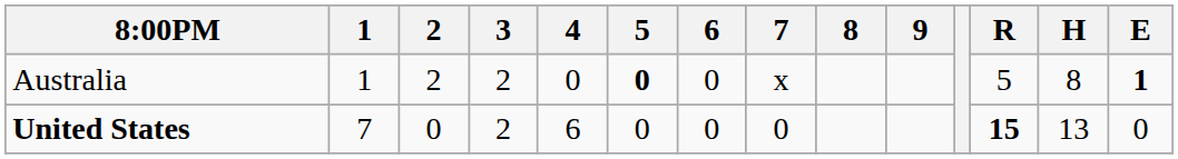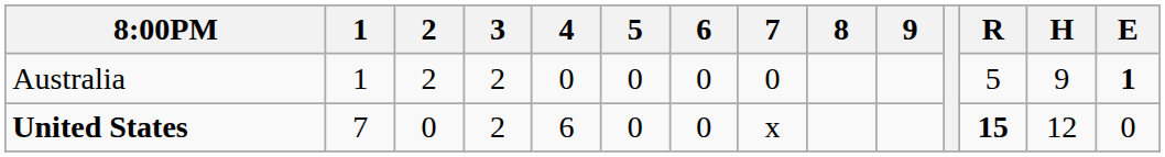 <table border=1 cellspacing=0 width=600 style="margin-left:3em;" class="wikitable">
 <tr style="text-align:center; background-color:#e6e6e6;">
 <th align=left width=28%>8:00PM</th>
 <th width=6%>1</th>
 <th width=6%>2</th>
 <th width=6%>3</th>
 <th width=6%>4</th>
 <th width=6%>5</th>
 <th width=6%>6</th>
 <th width=6%>7</th>
 <th width=6%>8</th>
 <th width=6%>9</th>
 <th rowspan="3" width=0.5%></th>
 <th width=6%>R</th>
 <th width=6%>H</th>
 <th width=6%>E</th>
 </tr>
 <tr style="text-align:center;">
 <td align=left> Australia</td>
 <td>1</td>
 <td>2</td>
 <td>2</td>
 <td>0</td>
-<td><strong>0</strong></td>
 <td>0</td>
-<td>x</td>
+<td>0</td>
+<td>0</td>
 <td></td>
 <td></td>
 <td>5</td>
-<td>8</td>
+<td>9</td>
 <td><strong>1</strong></td>
 </tr>
 <tr style="text-align:center;">
 <td align=left> <strong>United States</strong></td>
 <td>7</td>
 <td>0</td>
 <td>2</td>
 <td>6</td>
 <td>0</td>
 <td>0</td>
-<td>0</td>
+<td>x</td>
 <td></td>
 <td></td>
 <td><strong>15</strong></td>
-<td>13</td>
+<td>12</td>
 <td>0</td>
 </tr>
 </table>
